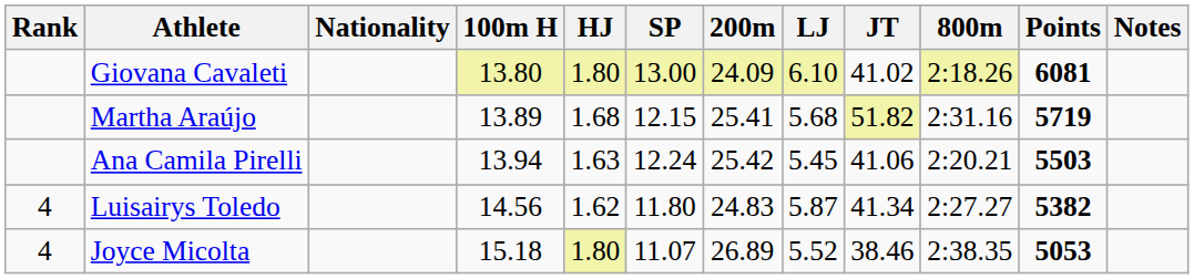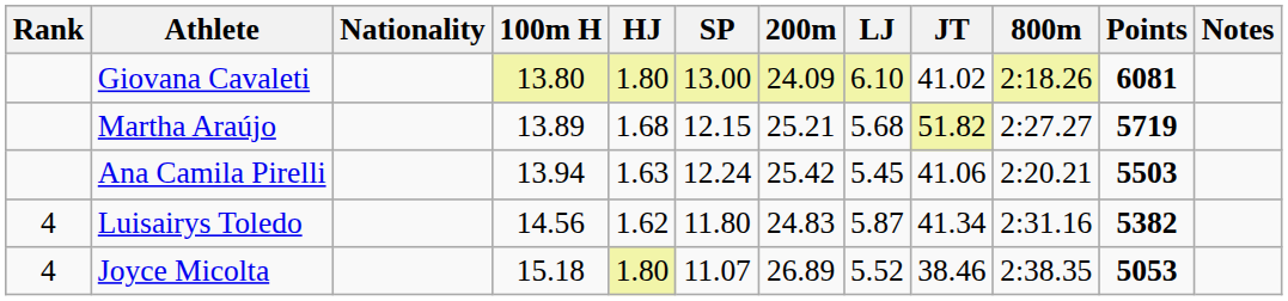 <table class="wikitable sortable" style=" text-align:center;">
 <tr>
 <th>Rank</th>
 <th>Athlete</th>
 <th>Nationality</th>
 <th>100m H</th>
 <th>HJ</th>
 <th>SP</th>
 <th>200m</th>
 <th>LJ</th>
 <th>JT</th>
 <th>800m</th>
 <th>Points</th>
 <th>Notes</th>
 </tr>
 <tr>
 <td></td>
 <td align=left><a href='#'>Giovana Cavaleti</a></td>
 <td align=left></td>
 <td bgcolor=#F2F5A9>13.80</td>
 <td bgcolor=#F2F5A9>1.80</td>
 <td bgcolor=#F2F5A9>13.00</td>
 <td bgcolor=#F2F5A9>24.09</td>
 <td bgcolor=#F2F5A9>6.10</td>
 <td>41.02</td>
 <td bgcolor=#F2F5A9>2:18.26</td>
 <td><strong>6081</strong></td>
 <td><strong></strong></td>
 </tr>
 <tr>
 <td></td>
 <td align=left><a href='#'>Martha Araújo</a></td>
 <td align=left></td>
 <td>13.89</td>
 <td>1.68</td>
 <td>12.15</td>
-<td>25.41</td>
+<td>25.21</td>
 <td>5.68</td>
 <td bgcolor=#F2F5A9>51.82</td>
-<td>2:31.16</td>
+<td>2:27.27</td>
 <td><strong>5719</strong></td>
 <td></td>
 </tr>
 <tr>
 <td></td>
 <td align=left><a href='#'>Ana Camila Pirelli</a></td>
 <td align=left></td>
 <td>13.94</td>
 <td>1.63</td>
 <td>12.24</td>
 <td>25.42</td>
 <td>5.45</td>
 <td>41.06</td>
 <td>2:20.21</td>
 <td><strong>5503</strong></td>
 <td></td>
 </tr>
 <tr>
 <td>4</td>
 <td align=left><a href='#'>Luisairys Toledo</a></td>
 <td align=left></td>
 <td>14.56</td>
 <td>1.62</td>
 <td>11.80</td>
 <td>24.83</td>
 <td>5.87</td>
 <td>41.34</td>
-<td>2:27.27</td>
+<td>2:31.16</td>
 <td><strong>5382</strong></td>
 <td></td>
 </tr>
 <tr>
 <td>4</td>
 <td align=left><a href='#'>Joyce Micolta</a></td>
 <td align=left></td>
 <td>15.18</td>
 <td bgcolor=#F2F5A9>1.80</td>
 <td>11.07</td>
 <td>26.89</td>
 <td>5.52</td>
 <td>38.46</td>
 <td>2:38.35</td>
 <td><strong>5053</strong></td>
 <td></td>
 </tr>
 </table>
